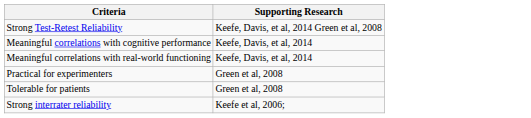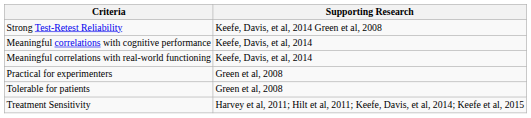 <table class="wikitable">
 <tr>
 <th>Criteria</th>
 <th>Supporting Research</th>
 </tr>
 <tr>
 <td>Strong <a href='#'>Test-Retest Reliability</a></td>
 <td>Keefe, Davis, et al, 2014 Green et al, 2008</td>
 </tr>
 <tr>
 <td>Meaningful <a href='#'>correlations</a> with cognitive performance</td>
 <td>Keefe, Davis, et al, 2014</td>
 </tr>
 <tr>
 <td>Meaningful correlations with real-world functioning</td>
 <td>Keefe, Davis, et al, 2014</td>
 </tr>
 <tr>
 <td>Practical for experimenters</td>
 <td>Green et al, 2008</td>
 </tr>
 <tr>
 <td>Tolerable for patients</td>
 <td>Green et al, 2008</td>
 </tr>
 <tr>
-<td>Strong <a href='#'>interrater reliability</a></td>
-<td>Keefe et al, 2006;</td>
+<td>Treatment Sensitivity</td>
+<td>Harvey et al, 2011; Hilt et al, 2011; Keefe, Davis, et al, 2014; Keefe et al, 2015</td>
 </tr>
 </table>
